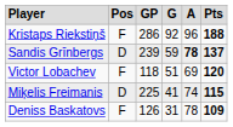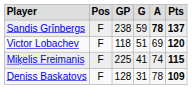 <table class="wikitable">
 <tr align="center" style="font-weight:bold; background-color:#dddddd;">
 <td align="left">Player</td>
 <td>Pos</td>
 <td>GP</td>
 <td>G</td>
 <td>A</td>
 <td>Pts</td>
 </tr>
-<tr align="center">
-<td align="left"><a href='#'>Kristaps Riekstiņš</a></td>
-<td>F</td>
-<td>286</td>
-<td>92</td>
-<td>96</td>
-<td><strong>188</strong></td>
-</tr>
 <tr align="center" bgcolor="#eeeeee">
 <td align="left"><a href='#'>Sandis Grīnbergs</a></td>
-<td>D</td>
-<td>239</td>
+<td>F</td>
+<td>238</td>
 <td>59</td>
 <td><strong>78</strong></td>
 <td><strong>137</strong></td>
 </tr>
 <tr align="center">
 <td align="left"><a href='#'>Victor Lobachev</a></td>
 <td>F</td>
 <td>118</td>
 <td>51</td>
 <td>69</td>
 <td><strong>120</strong></td>
 </tr>
 <tr align="center" bgcolor="#eeeeee">
 <td align="left"><a href='#'>Miķelis Freimanis</a></td>
-<td>D</td>
+<td>F</td>
 <td>225</td>
 <td>41</td>
 <td>74</td>
 <td><strong>115</strong></td>
 </tr>
 <tr align="center">
 <td align="left"><a href='#'>Deniss Baskatovs</a></td>
 <td>F</td>
-<td>126</td>
+<td>128</td>
 <td>31</td>
 <td>78</td>
 <td><strong>109</strong></td>
 </tr>
 </table>
